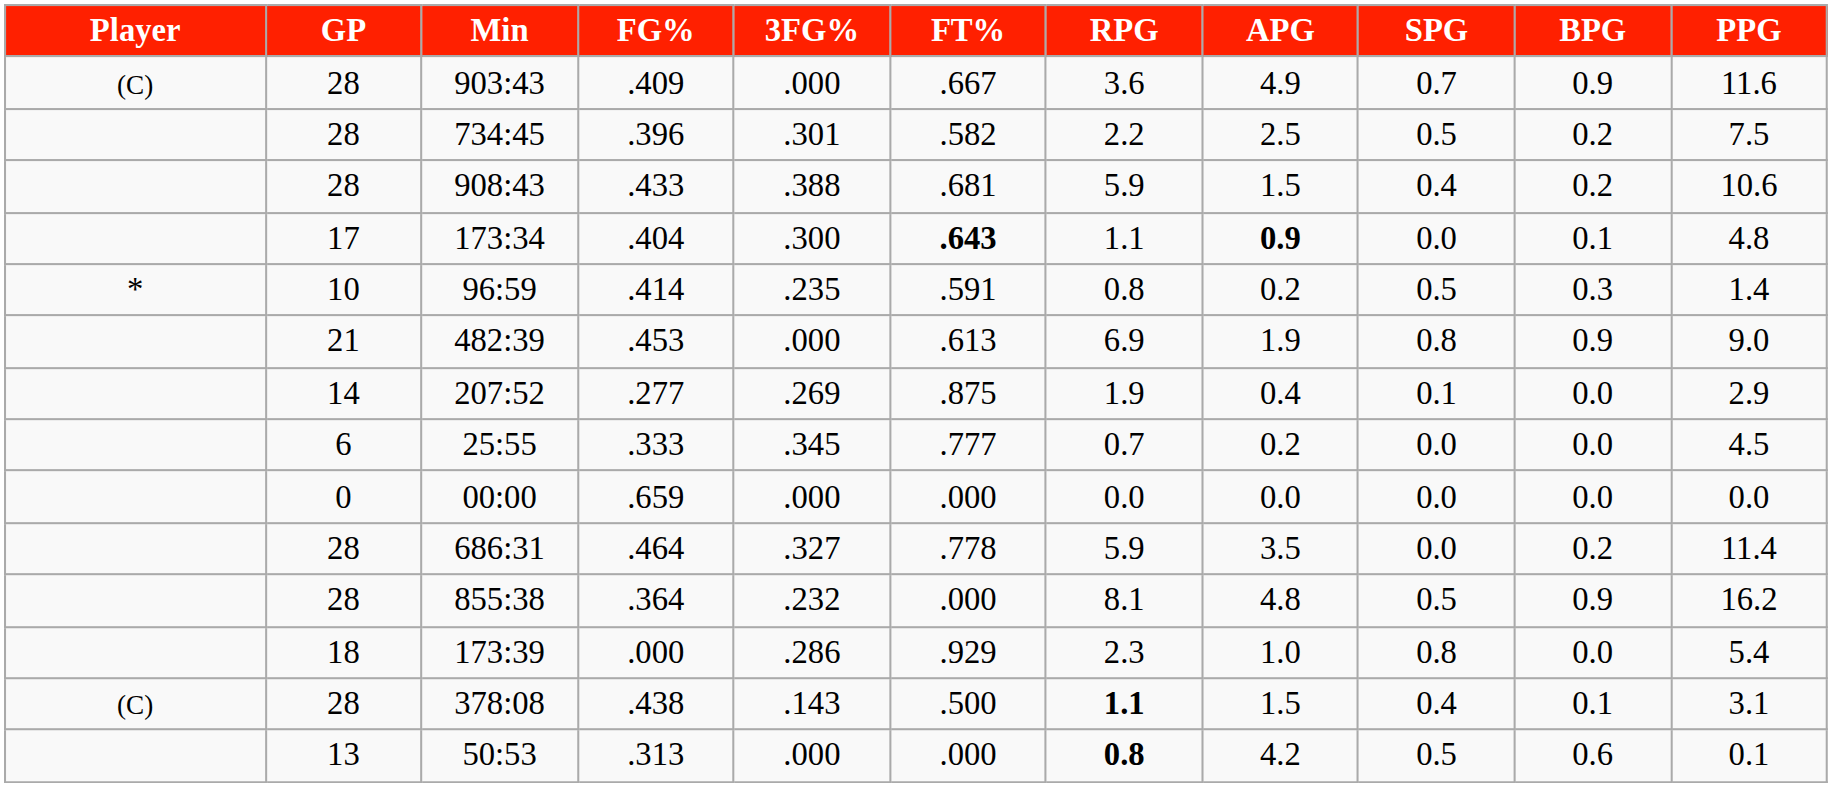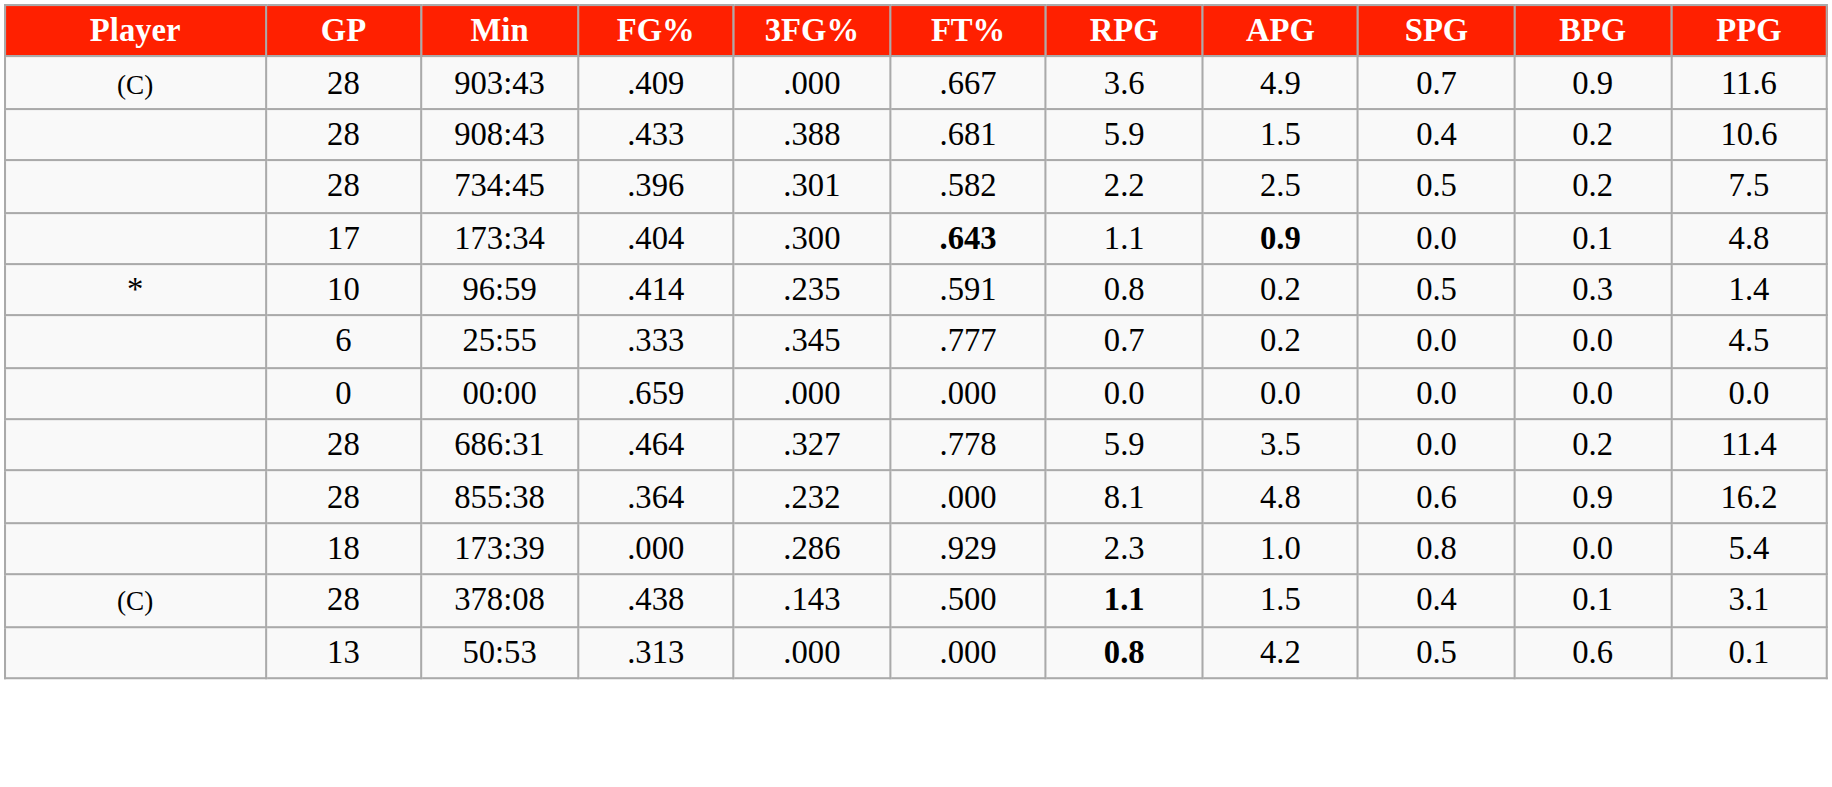 <table class="wikitable sortable">
 <tr>
 <th style="background:#ff2000; color:#ffffff" width="10%">Player</th>
 <th style="background:#ff2000; color:#ffffff" width="6%">GP</th>
 <th style="background:#ff2000; color:#ffffff" width="6%">Min</th>
 <th style="background:#ff2000; color:#ffffff" width="6%">FG%</th>
 <th style="background:#ff2000; color:#ffffff" width="6%">3FG%</th>
 <th style="background:#ff2000; color:#ffffff" width="6%">FT%</th>
 <th style="background:#ff2000; color:#ffffff" width="6%">RPG</th>
 <th style="background:#ff2000; color:#ffffff" width="6%">APG</th>
 <th style="background:#ff2000; color:#ffffff" width="6%">SPG</th>
 <th style="background:#ff2000; color:#ffffff" width="6%">BPG</th>
 <th style="background:#ff2000; color:#ffffff" width="6%">PPG</th>
 </tr>
 <tr style="text-align:center;" bgcolor="">
 <td> <small>(C)</small></td>
 <td>28</td>
 <td>903:43</td>
 <td>.409</td>
 <td>.000</td>
 <td>.667</td>
 <td>3.6</td>
 <td>4.9</td>
 <td>0.7</td>
 <td>0.9</td>
 <td>11.6</td>
 </tr>
 <tr style="text-align:center;" bgcolor="">
 <td></td>
 <td>28</td>
+<td>908:43</td>
+<td>.433</td>
+<td>.388</td>
+<td>.681</td>
+<td>5.9</td>
+<td>1.5</td>
+<td>0.4</td>
+<td>0.2</td>
+<td>10.6</td>
+</tr>
+<tr style="text-align:center;" bgcolor="">
+<td></td>
+<td>28</td>
 <td>734:45</td>
 <td>.396</td>
 <td>.301</td>
 <td>.582</td>
 <td>2.2</td>
 <td>2.5</td>
 <td>0.5</td>
 <td>0.2</td>
 <td>7.5</td>
-</tr>
-<tr style="text-align:center;" bgcolor="">
-<td></td>
-<td>28</td>
-<td>908:43</td>
-<td>.433</td>
-<td>.388</td>
-<td>.681</td>
-<td>5.9</td>
-<td>1.5</td>
-<td>0.4</td>
-<td>0.2</td>
-<td>10.6</td>
 </tr>
 <tr style="text-align:center;" bgcolor="">
 <td></td>
 <td>17</td>
 <td>173:34</td>
 <td>.404</td>
 <td>.300</td>
 <td><strong>.643</strong></td>
 <td>1.1</td>
 <td><strong>0.9</strong></td>
 <td>0.0</td>
 <td>0.1</td>
 <td>4.8</td>
 </tr>
 <tr style="text-align:center;" bgcolor="">
 <td>*</td>
 <td>10</td>
 <td>96:59</td>
 <td>.414</td>
 <td>.235</td>
 <td>.591</td>
 <td>0.8</td>
 <td>0.2</td>
 <td>0.5</td>
 <td>0.3</td>
 <td>1.4</td>
-</tr>
-<tr style="text-align:center;" bgcolor="">
-<td></td>
-<td>21</td>
-<td>482:39</td>
-<td>.453</td>
-<td>.000</td>
-<td>.613</td>
-<td>6.9</td>
-<td>1.9</td>
-<td>0.8</td>
-<td>0.9</td>
-<td>9.0</td>
-</tr>
-<tr style="text-align:center;" bgcolor="">
-<td></td>
-<td>14</td>
-<td>207:52</td>
-<td>.277</td>
-<td>.269</td>
-<td>.875</td>
-<td>1.9</td>
-<td>0.4</td>
-<td>0.1</td>
-<td>0.0</td>
-<td>2.9</td>
 </tr>
 <tr style="text-align:center;" bgcolor="">
 <td></td>
 <td>6</td>
 <td>25:55</td>
 <td>.333</td>
 <td>.345</td>
 <td>.777</td>
 <td>0.7</td>
 <td>0.2</td>
 <td>0.0</td>
 <td>0.0</td>
 <td>4.5</td>
 </tr>
 <tr style="text-align:center;" bgcolor="">
 <td></td>
 <td>0</td>
 <td>00:00</td>
 <td>.659</td>
 <td>.000</td>
 <td>.000</td>
 <td>0.0</td>
 <td>0.0</td>
 <td>0.0</td>
 <td>0.0</td>
 <td>0.0</td>
 </tr>
 <tr style="text-align:center;" bgcolor="">
 <td></td>
 <td>28</td>
 <td>686:31</td>
 <td>.464</td>
 <td>.327</td>
 <td>.778</td>
 <td>5.9</td>
 <td>3.5</td>
 <td>0.0</td>
 <td>0.2</td>
 <td>11.4</td>
 </tr>
 <tr style="text-align:center;" bgcolor="">
 <td></td>
 <td>28</td>
 <td>855:38</td>
 <td>.364</td>
 <td>.232</td>
 <td>.000</td>
 <td>8.1</td>
 <td>4.8</td>
-<td>0.5</td>
+<td>0.6</td>
 <td>0.9</td>
 <td>16.2</td>
 </tr>
 <tr style="text-align:center;" bgcolor="">
 <td></td>
 <td>18</td>
 <td>173:39</td>
 <td>.000</td>
 <td>.286</td>
 <td>.929</td>
 <td>2.3</td>
 <td>1.0</td>
 <td>0.8</td>
 <td>0.0</td>
 <td>5.4</td>
 </tr>
 <tr style="text-align:center;" bgcolor="">
 <td> <small>(C)</small></td>
 <td>28</td>
 <td>378:08</td>
 <td>.438</td>
 <td>.143</td>
 <td>.500</td>
 <td><strong>1.1</strong></td>
 <td>1.5</td>
 <td>0.4</td>
 <td>0.1</td>
 <td>3.1</td>
 </tr>
 <tr style="text-align:center;" bgcolor="">
 <td></td>
 <td>13</td>
 <td>50:53</td>
 <td>.313</td>
 <td>.000</td>
 <td>.000</td>
 <td><strong>0.8</strong></td>
 <td>4.2</td>
 <td>0.5</td>
 <td>0.6</td>
 <td>0.1</td>
 </tr>
 </table>
